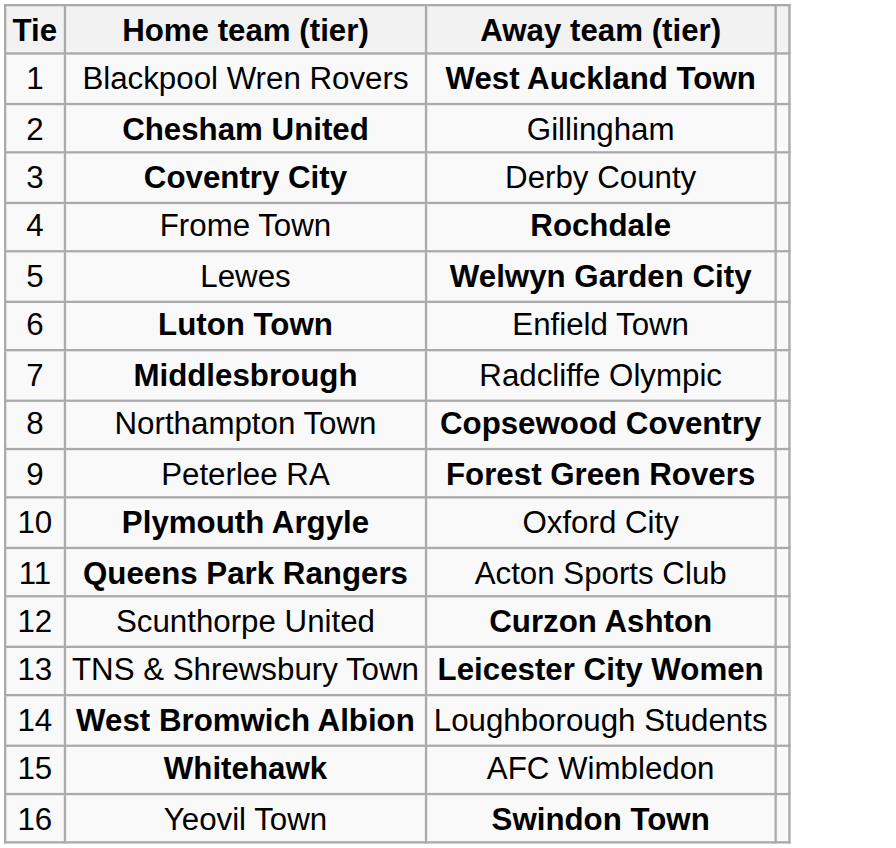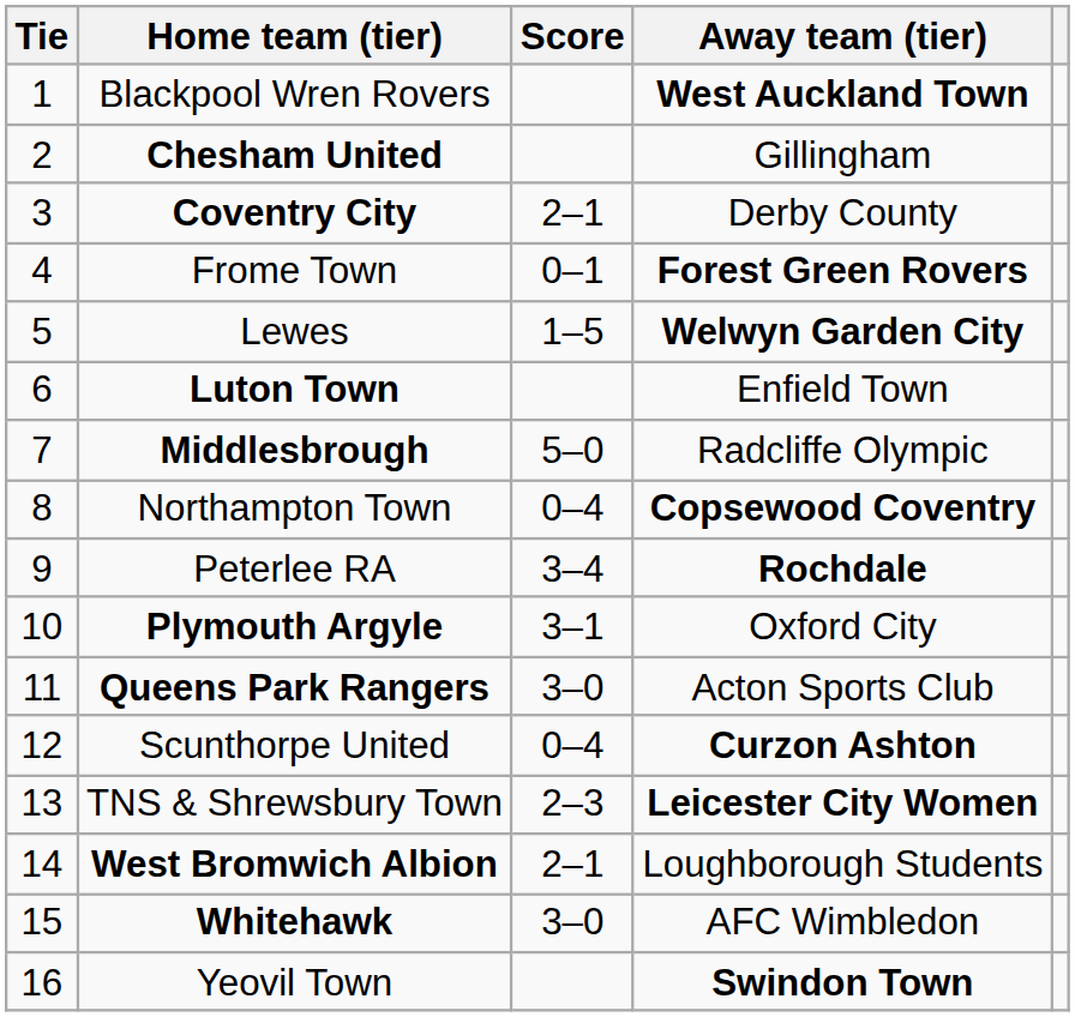 <table class="wikitable" style="text-align:center; font-size:85%">
 <tr>
 <th>Tie</th>
 <th>Home team (tier)</th>
+<th>Score</th>
 <th>Away team (tier)</th>
 <th></th>
 </tr>
 <tr>
 <td align="center">1</td>
 <td>Blackpool Wren Rovers</td>
+<td align="center"></td>
 <td><strong>West Auckland Town</strong></td>
 <td></td>
 </tr>
 <tr>
 <td align="center">2</td>
 <td><strong>Chesham United</strong></td>
+<td align="center"></td>
 <td>Gillingham</td>
 <td></td>
 </tr>
 <tr>
 <td align="center">3</td>
 <td><strong>Coventry City</strong></td>
+<td align="center">2–1</td>
 <td>Derby County</td>
 <td></td>
 </tr>
 <tr>
 <td align="center">4</td>
 <td>Frome Town</td>
-<td><strong>Rochdale</strong></td>
+<td align="center">0–1</td>
+<td><strong>Forest Green Rovers</strong></td>
 <td></td>
 </tr>
 <tr>
 <td align="center">5</td>
 <td>Lewes</td>
+<td align="center">1–5</td>
 <td><strong>Welwyn Garden City</strong></td>
 <td></td>
 </tr>
 <tr>
 <td align="center">6</td>
 <td><strong>Luton Town</strong></td>
+<td align="center"></td>
 <td>Enfield Town</td>
 <td></td>
 </tr>
 <tr>
 <td align="center">7</td>
 <td><strong>Middlesbrough</strong></td>
+<td align="center">5–0</td>
 <td>Radcliffe Olympic</td>
 <td></td>
 </tr>
 <tr>
 <td align="center">8</td>
 <td>Northampton Town</td>
+<td align="center">0–4</td>
 <td><strong>Copsewood Coventry</strong></td>
 <td></td>
 </tr>
 <tr>
 <td align="center">9</td>
 <td>Peterlee RA</td>
-<td><strong>Forest Green Rovers</strong></td>
+<td align="center">3–4</td>
+<td><strong>Rochdale</strong></td>
 <td></td>
 </tr>
 <tr>
 <td align="center">10</td>
 <td><strong>Plymouth Argyle</strong></td>
+<td align="center">3–1</td>
 <td>Oxford City</td>
 <td></td>
 </tr>
 <tr>
 <td align="center">11</td>
 <td><strong>Queens Park Rangers</strong></td>
+<td align="center">3–0</td>
 <td>Acton Sports Club</td>
 <td></td>
 </tr>
 <tr>
 <td align="center">12</td>
 <td>Scunthorpe United</td>
+<td align="center">0–4</td>
 <td><strong>Curzon Ashton</strong></td>
 <td></td>
 </tr>
 <tr>
 <td align="center">13</td>
 <td>TNS & Shrewsbury Town</td>
+<td align="center">2–3</td>
 <td><strong>Leicester City Women</strong></td>
 <td></td>
 </tr>
 <tr>
 <td align="center">14</td>
 <td><strong>West Bromwich Albion</strong></td>
+<td align="center">2–1</td>
 <td>Loughborough Students</td>
 <td></td>
 </tr>
 <tr>
 <td align="center">15</td>
 <td><strong>Whitehawk</strong></td>
+<td align="center">3–0</td>
 <td>AFC Wimbledon</td>
 <td></td>
 </tr>
 <tr>
 <td align="center">16</td>
 <td>Yeovil Town</td>
+<td align="center"></td>
 <td><strong>Swindon Town</strong></td>
 <td></td>
 </tr>
 </table>
